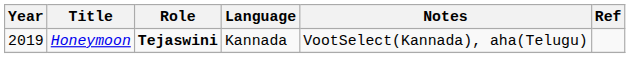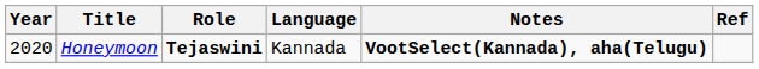 <table class="wikitable sortable">
 <tr>
 <th>Year</th>
 <th>Title</th>
 <th>Role</th>
 <th>Language</th>
 <th>Notes</th>
 <th>Ref</th>
 </tr>
 <tr>
-<td>2019</td>
+<td>2020</td>
 <td><em><a href='#'>Honeymoon</a></em></td>
 <td><strong>Tejaswini</strong></td>
 <td>Kannada</td>
-<td>VootSelect(Kannada), aha(Telugu)</td>
+<td><strong>VootSelect(Kannada), aha(Telugu)</strong></td>
 <td></td>
 </tr>
 <tr>
 </tr>
 </table>
